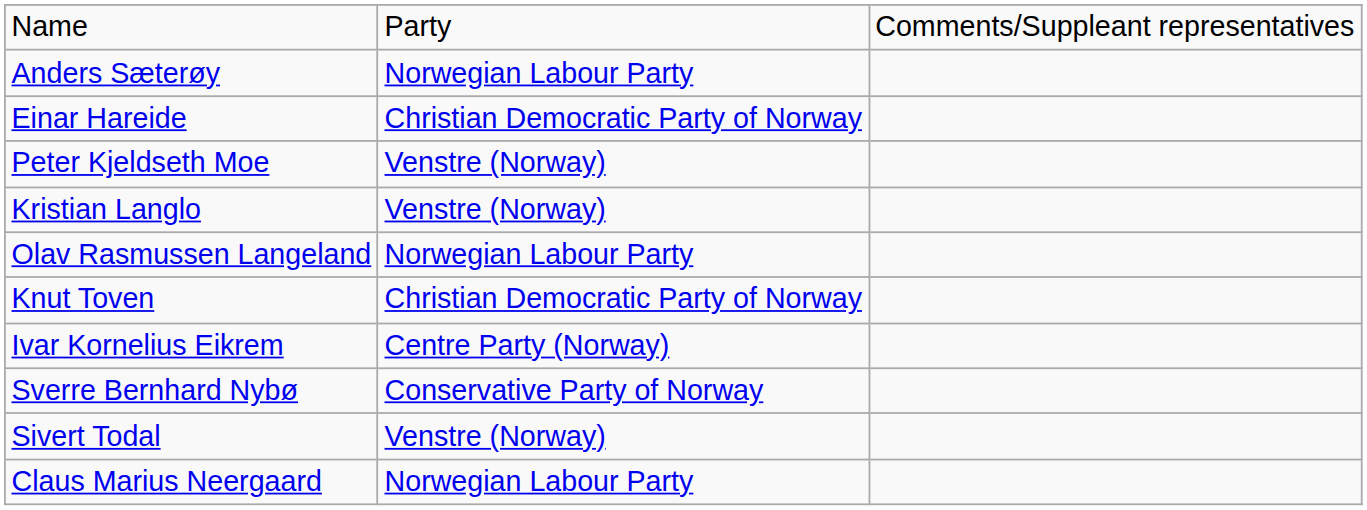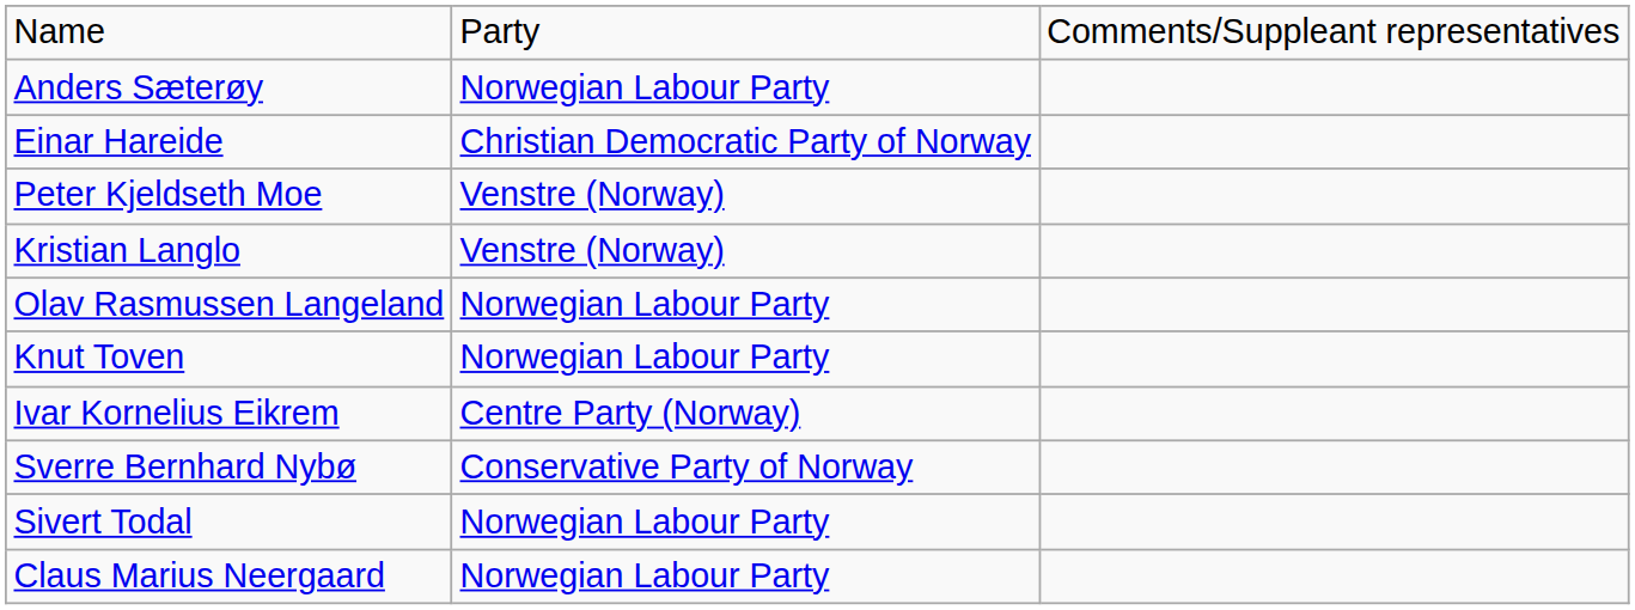 <table class="wikitable">
 <tr>
 <td>Name</td>
 <td>Party</td>
 <td>Comments/Suppleant representatives</td>
 </tr>
 <tr>
 <td><a href='#'>Anders Sæterøy</a></td>
 <td><a href='#'>Norwegian Labour Party</a></td>
 <td></td>
 </tr>
 <tr>
 <td><a href='#'>Einar Hareide</a></td>
 <td><a href='#'>Christian Democratic Party of Norway</a></td>
 <td></td>
 </tr>
 <tr>
 <td><a href='#'>Peter Kjeldseth Moe</a></td>
 <td><a href='#'>Venstre (Norway)</a></td>
 <td></td>
 </tr>
 <tr>
 <td><a href='#'>Kristian Langlo</a></td>
 <td><a href='#'>Venstre (Norway)</a></td>
 <td></td>
 </tr>
 <tr>
 <td><a href='#'>Olav Rasmussen Langeland</a></td>
 <td><a href='#'>Norwegian Labour Party</a></td>
 <td></td>
 </tr>
 <tr>
 <td><a href='#'>Knut Toven</a></td>
-<td><a href='#'>Christian Democratic Party of Norway</a></td>
+<td><a href='#'>Norwegian Labour Party</a></td>
 <td></td>
 </tr>
 <tr>
 <td><a href='#'>Ivar Kornelius Eikrem</a></td>
 <td><a href='#'>Centre Party (Norway)</a></td>
 <td></td>
 </tr>
 <tr>
 <td><a href='#'>Sverre Bernhard Nybø</a></td>
 <td><a href='#'>Conservative Party of Norway</a></td>
 <td></td>
 </tr>
 <tr>
 <td><a href='#'>Sivert Todal</a></td>
-<td><a href='#'>Venstre (Norway)</a></td>
+<td><a href='#'>Norwegian Labour Party</a></td>
 <td></td>
 </tr>
 <tr>
 <td><a href='#'>Claus Marius Neergaard</a></td>
 <td><a href='#'>Norwegian Labour Party</a></td>
 <td></td>
 </tr>
 </table>
